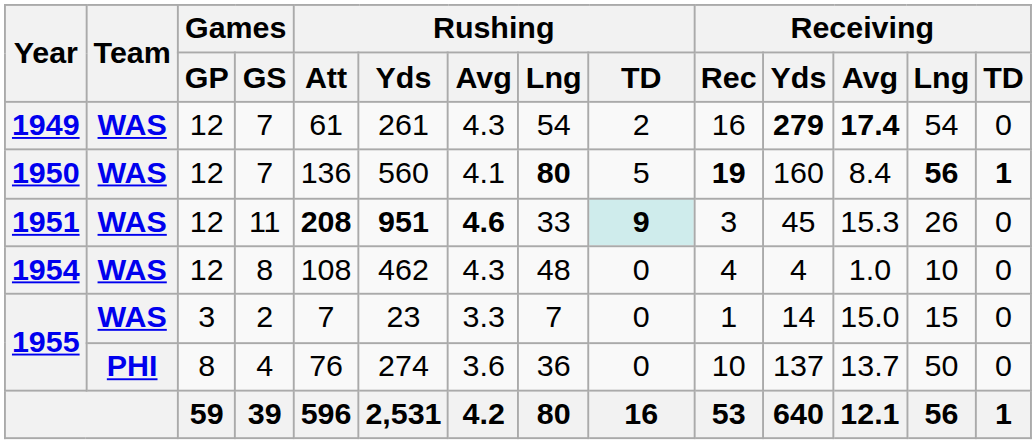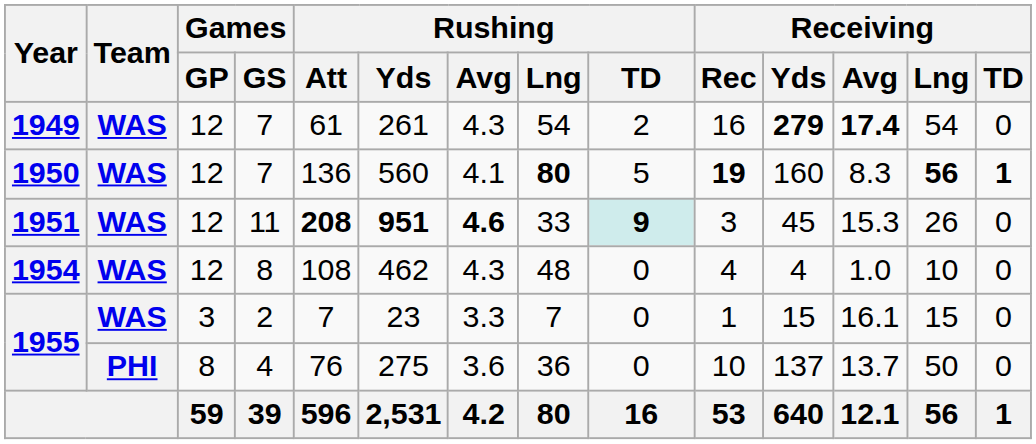 <table class="wikitable" style="text-align:center;">
 <tr>
 <th rowspan="2">Year</th>
 <th rowspan="2">Team</th>
 <th colspan="2">Games</th>
 <th colspan="5">Rushing</th>
 <th colspan="5">Receiving</th>
 </tr>
 <tr>
 <th>GP</th>
 <th>GS</th>
 <th>Att</th>
 <th>Yds</th>
 <th>Avg</th>
 <th>Lng</th>
 <th>TD</th>
 <th>Rec</th>
 <th>Yds</th>
 <th>Avg</th>
 <th>Lng</th>
 <th>TD</th>
 </tr>
 <tr>
 <th><a href='#'>1949</a></th>
 <th><a href='#'>WAS</a></th>
 <td>12</td>
 <td>7</td>
 <td>61</td>
 <td>261</td>
 <td>4.3</td>
 <td>54</td>
 <td>2</td>
 <td>16</td>
 <td><strong>279</strong></td>
 <td><strong>17.4</strong></td>
 <td>54</td>
 <td>0</td>
 </tr>
 <tr>
 <th><a href='#'>1950</a></th>
 <th><a href='#'>WAS</a></th>
 <td>12</td>
 <td>7</td>
 <td>136</td>
 <td>560</td>
 <td>4.1</td>
 <td><strong>80</strong></td>
 <td>5</td>
 <td><strong>19</strong></td>
 <td>160</td>
-<td>8.4</td>
+<td>8.3</td>
 <td><strong>56</strong></td>
 <td><strong>1</strong></td>
 </tr>
 <tr>
 <th><a href='#'>1951</a></th>
 <th><a href='#'>WAS</a></th>
 <td>12</td>
 <td>11</td>
 <td><strong>208</strong></td>
 <td><strong>951</strong></td>
 <td><strong>4.6</strong></td>
 <td>33</td>
 <td style="background:#cfecec; width:3em;"><strong>9</strong></td>
 <td>3</td>
 <td>45</td>
 <td>15.3</td>
 <td>26</td>
 <td>0</td>
 </tr>
 <tr>
 <th><a href='#'>1954</a></th>
 <th><a href='#'>WAS</a></th>
 <td>12</td>
 <td>8</td>
 <td>108</td>
 <td>462</td>
 <td>4.3</td>
 <td>48</td>
 <td>0</td>
 <td>4</td>
 <td>4</td>
 <td>1.0</td>
 <td>10</td>
 <td>0</td>
 </tr>
 <tr>
 <th rowspan="2"><a href='#'>1955</a></th>
 <th><a href='#'>WAS</a></th>
 <td>3</td>
 <td>2</td>
 <td>7</td>
 <td>23</td>
 <td>3.3</td>
 <td>7</td>
 <td>0</td>
 <td>1</td>
-<td>14</td>
-<td>15.0</td>
+<td>15</td>
+<td>16.1</td>
 <td>15</td>
 <td>0</td>
 </tr>
 <tr>
 <th><a href='#'>PHI</a></th>
 <td>8</td>
 <td>4</td>
 <td>76</td>
-<td>274</td>
+<td>275</td>
 <td>3.6</td>
 <td>36</td>
 <td>0</td>
 <td>10</td>
 <td>137</td>
 <td>13.7</td>
 <td>50</td>
 <td>0</td>
 </tr>
 <tr>
 <th colspan="2"></th>
 <th>59</th>
 <th>39</th>
 <th>596</th>
 <th>2,531</th>
 <th>4.2</th>
 <th>80</th>
 <th>16</th>
 <th>53</th>
 <th>640</th>
 <th>12.1</th>
 <th>56</th>
 <th>1</th>
 </tr>
 </table>
